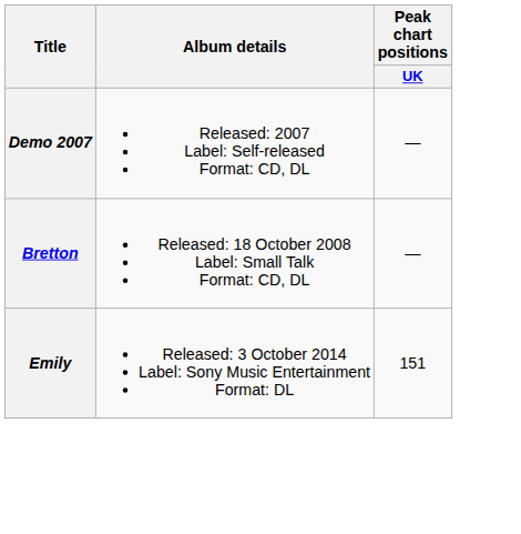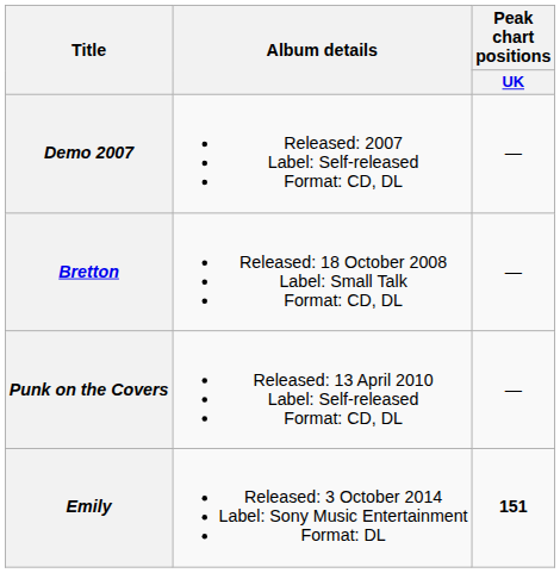 <table class="wikitable plainrowheaders" style="text-align:center;">
 <tr>
 <th scope="col" rowspan="2">Title</th>
 <th scope="col" rowspan="2">Album details</th>
 <th scope="col" colspan="1">Peak chart<br>positions</th>
 </tr>
 <tr>
 <th style="width:3em; font-size:90%"><a href='#'>UK</a></th>
 </tr>
 <tr>
 <th scope="row"><strong><em>Demo 2007</em></strong></th>
 <td><br><ul><li>Released: 2007</li><li>Label: Self-released</li><li>Format: CD, DL</li></ul></td>
 <td>—</td>
 </tr>
 <tr>
 <th scope="row"><strong><em><a href='#'>Bretton</a></em></strong></th>
 <td><br><ul><li>Released: 18 October 2008</li><li>Label: Small Talk</li><li>Format: CD, DL</li></ul></td>
 <td>—</td>
 </tr>
 <tr>
+<th scope="row"><strong><em>Punk on the Covers</em></strong></th>
+<td><br><ul><li>Released: 13 April 2010</li><li>Label: Self-released</li><li>Format: CD, DL</li></ul></td>
+<td>—</td>
+</tr>
+<tr>
 <th scope="row"><strong><em>Emily</em></strong></th>
 <td><br><ul><li>Released: 3 October 2014</li><li>Label: Sony Music Entertainment</li><li>Format: DL</li></ul></td>
-<td>151</td>
+<td><strong>151</strong></td>
 </tr>
 </table>
